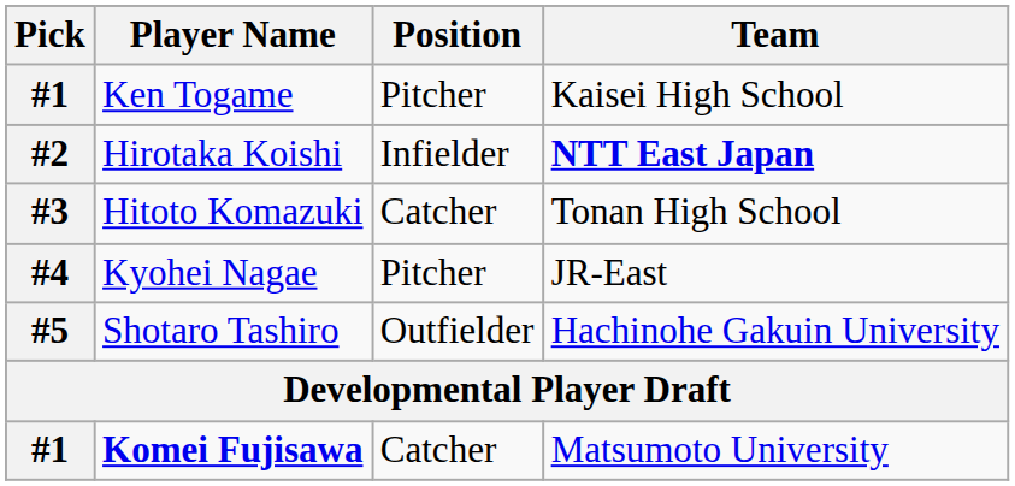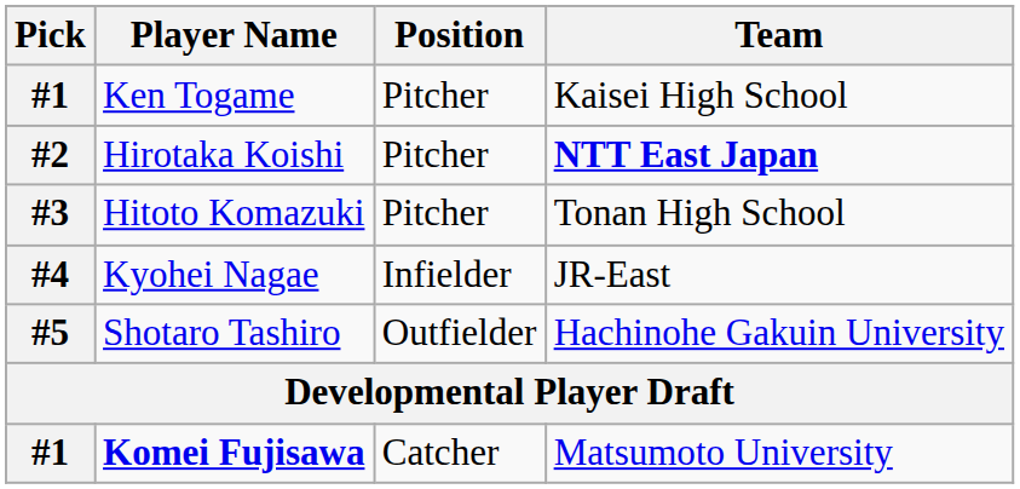 <table class="wikitable">
 <tr>
 <th>Pick</th>
 <th>Player Name</th>
 <th>Position</th>
 <th>Team</th>
 </tr>
 <tr>
 <th>#1</th>
 <td><a href='#'>Ken Togame</a></td>
 <td>Pitcher</td>
 <td>Kaisei High School</td>
 </tr>
 <tr>
 <th>#2</th>
 <td><a href='#'>Hirotaka Koishi</a></td>
-<td>Infielder</td>
+<td>Pitcher</td>
 <td><strong><a href='#'>NTT East Japan</a></strong></td>
 </tr>
 <tr>
 <th>#3</th>
 <td><a href='#'>Hitoto Komazuki</a></td>
-<td>Catcher</td>
+<td>Pitcher</td>
 <td>Tonan High School</td>
 </tr>
 <tr>
 <th>#4</th>
 <td><a href='#'>Kyohei Nagae</a></td>
-<td>Pitcher</td>
+<td>Infielder</td>
 <td>JR-East</td>
 </tr>
 <tr>
 <th>#5</th>
 <td><a href='#'>Shotaro Tashiro</a></td>
 <td>Outfielder</td>
 <td><a href='#'>Hachinohe Gakuin University</a></td>
 </tr>
 <tr>
 <th colspan="5">Developmental Player Draft</th>
 </tr>
 <tr>
 <th>#1</th>
 <td><strong><a href='#'>Komei Fujisawa</a></strong></td>
 <td>Catcher</td>
 <td><a href='#'>Matsumoto University</a></td>
 </tr>
 </table>
